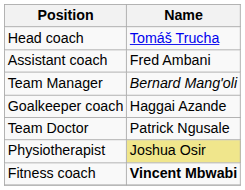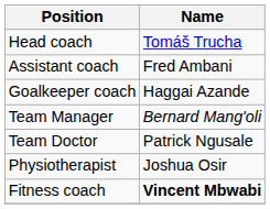 <table class="wikitable">
 <tr>
 <th>Position</th>
 <th>Name</th>
 </tr>
 <tr>
 <td>Head coach</td>
 <td> <a href='#'>Tomáš Trucha</a></td>
 </tr>
 <tr>
 <td>Assistant coach</td>
 <td><em></em> Fred Ambani</td>
 </tr>
 <tr>
+<td>Goalkeeper coach</td>
+<td> Haggai Azande</td>
+</tr>
+<tr>
 <td>Team Manager</td>
 <td><em>Bernard Mang'oli</em></td>
-</tr>
-<tr>
-<td>Goalkeeper coach</td>
-<td> Haggai Azande</td>
 </tr>
 <tr>
 <td>Team Doctor</td>
 <td> Patrick Ngusale</td>
 </tr>
 <tr>
 <td>Physiotherapist</td>
-<td style="background: khaki;"> Joshua Osir</td>
+<td> Joshua Osir</td>
 </tr>
 <tr>
 <td>Fitness coach</td>
 <td><strong> Vincent Mbwabi</strong></td>
 </tr>
 <tr>
 </tr>
 </table>
